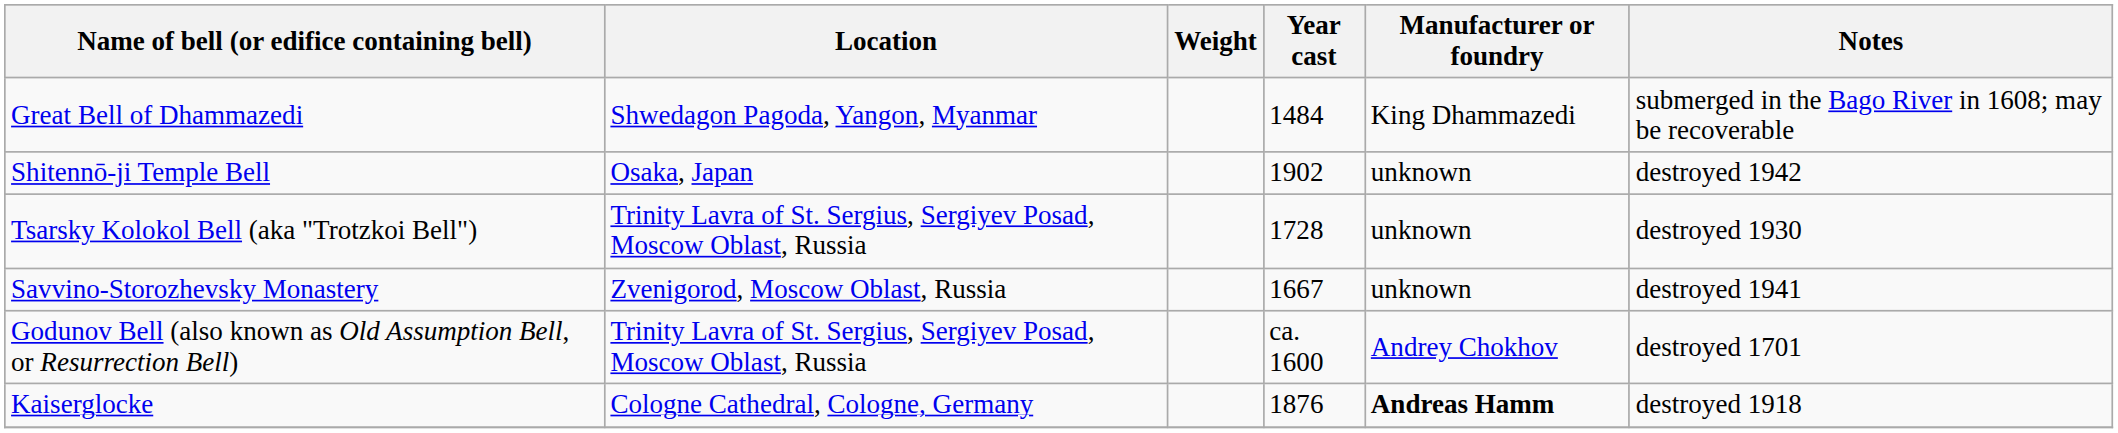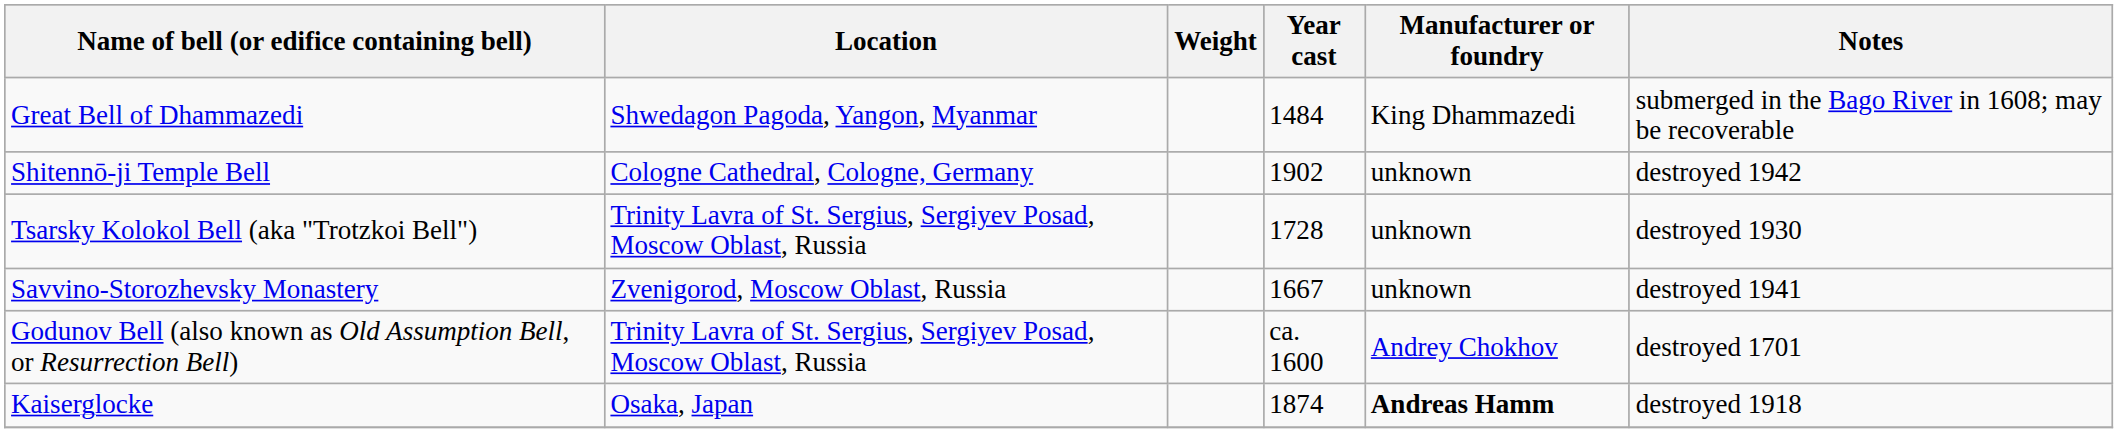 <table class ="wikitable sortable">
 <tr>
 <th>Name of bell (or edifice containing bell)</th>
 <th>Location</th>
 <th>Weight</th>
 <th>Year cast</th>
 <th>Manufacturer or foundry</th>
 <th>Notes</th>
 </tr>
 <tr>
 <td><a href='#'>Great Bell of Dhammazedi</a></td>
 <td><a href='#'>Shwedagon Pagoda</a>, <a href='#'>Yangon</a>, <a href='#'>Myanmar</a></td>
 <td></td>
 <td>1484</td>
 <td>King Dhammazedi</td>
 <td>submerged in the <a href='#'>Bago River</a> in 1608; may be recoverable</td>
 </tr>
 <tr>
 <td><a href='#'>Shitennō-ji Temple Bell</a></td>
-<td><a href='#'>Osaka</a>, <a href='#'>Japan</a></td>
+<td><a href='#'>Cologne Cathedral</a>, <a href='#'>Cologne, Germany</a></td>
 <td></td>
 <td>1902</td>
 <td>unknown</td>
 <td>destroyed 1942</td>
 </tr>
 <tr>
 <td><a href='#'>Tsarsky Kolokol Bell</a> (aka "Trotzkoi Bell")</td>
 <td><a href='#'>Trinity Lavra of St. Sergius</a>, <a href='#'>Sergiyev Posad</a>, <a href='#'>Moscow Oblast</a>, Russia</td>
 <td></td>
 <td>1728</td>
 <td>unknown</td>
 <td>destroyed 1930</td>
 </tr>
 <tr>
 <td><a href='#'>Savvino-Storozhevsky Monastery</a></td>
 <td><a href='#'>Zvenigorod</a>, <a href='#'>Moscow Oblast</a>, Russia</td>
 <td></td>
 <td>1667</td>
 <td>unknown</td>
 <td>destroyed 1941</td>
 </tr>
 <tr>
 <td><a href='#'>Godunov Bell</a> (also known as <em>Old Assumption Bell</em>, or <em>Resurrection Bell</em>)</td>
 <td><a href='#'>Trinity Lavra of St. Sergius</a>, <a href='#'>Sergiyev Posad</a>, <a href='#'>Moscow Oblast</a>, Russia</td>
 <td></td>
 <td>ca. 1600</td>
 <td><a href='#'>Andrey Chokhov</a></td>
 <td>destroyed 1701</td>
 </tr>
 <tr>
 <td><a href='#'>Kaiserglocke</a></td>
-<td><a href='#'>Cologne Cathedral</a>, <a href='#'>Cologne, Germany</a></td>
+<td><a href='#'>Osaka</a>, <a href='#'>Japan</a></td>
 <td></td>
-<td>1876</td>
+<td>1874</td>
 <td><strong>Andreas Hamm</strong></td>
 <td>destroyed 1918</td>
 </tr>
 <tr>
 </tr>
 </table>
